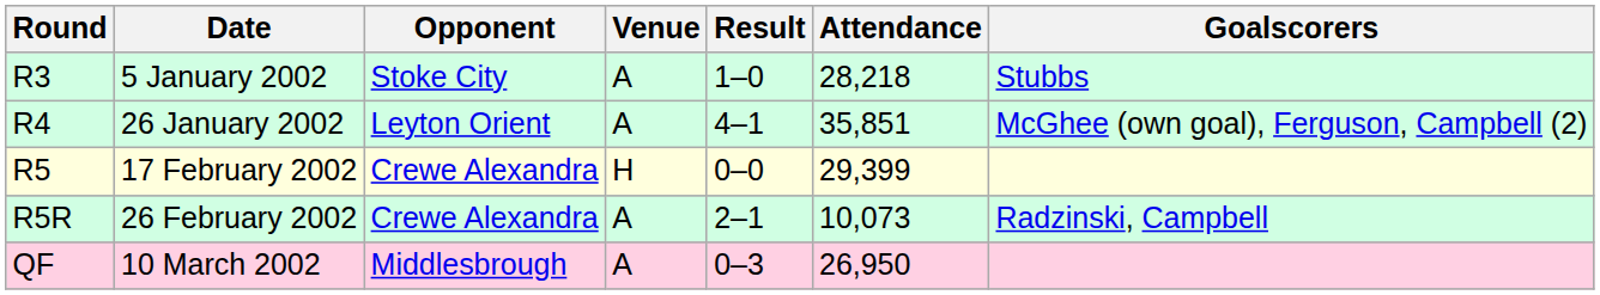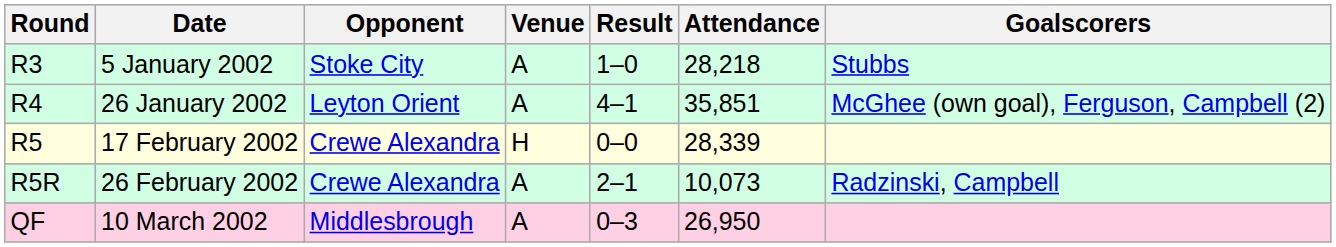 <table class="wikitable">
 <tr>
 <th>Round</th>
 <th>Date</th>
 <th>Opponent</th>
 <th>Venue</th>
 <th>Result</th>
 <th>Attendance</th>
 <th>Goalscorers</th>
 </tr>
 <tr style="background-color: #d0ffe3;">
 <td>R3</td>
 <td>5 January 2002</td>
 <td><a href='#'>Stoke City</a></td>
 <td>A</td>
 <td>1–0</td>
 <td>28,218</td>
 <td><a href='#'>Stubbs</a></td>
 </tr>
 <tr style="background-color: #d0ffe3;">
 <td>R4</td>
 <td>26 January 2002</td>
 <td><a href='#'>Leyton Orient</a></td>
 <td>A</td>
 <td>4–1</td>
 <td>35,851</td>
 <td><a href='#'>McGhee</a> (own goal), <a href='#'>Ferguson</a>, <a href='#'>Campbell</a> (2)</td>
 </tr>
 <tr style="background-color: #ffffdd;">
 <td>R5</td>
 <td>17 February 2002</td>
 <td><a href='#'>Crewe Alexandra</a></td>
 <td>H</td>
 <td>0–0</td>
-<td>29,399</td>
+<td>28,339</td>
 <td></td>
 </tr>
 <tr style="background-color: #d0ffe3;">
 <td>R5R</td>
 <td>26 February 2002</td>
 <td><a href='#'>Crewe Alexandra</a></td>
 <td>A</td>
 <td>2–1</td>
 <td>10,073</td>
 <td><a href='#'>Radzinski</a>, <a href='#'>Campbell</a></td>
 </tr>
 <tr style="background-color: #ffd0e3;">
 <td>QF</td>
 <td>10 March 2002</td>
 <td><a href='#'>Middlesbrough</a></td>
 <td>A</td>
 <td>0–3</td>
 <td>26,950</td>
 <td></td>
 </tr>
 </table>
